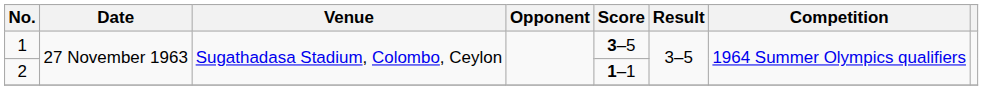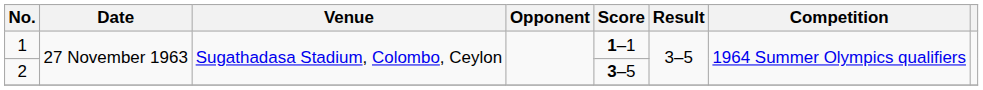 <table class="wikitable plainrowheaders sortable">
 <tr>
 <th scope="col">No.</th>
 <th scope="col">Date</th>
 <th scope="col">Venue</th>
 <th scope="col">Opponent</th>
 <th scope="col">Score</th>
 <th scope="col">Result</th>
 <th scope="col">Competition</th>
 <th scope="col" class="unsortable"></th>
 </tr>
 <tr>
 <td align="center">1</td>
 <td rowspan="2">27 November 1963</td>
 <td rowspan="2"><a href='#'>Sugathadasa Stadium</a>, <a href='#'>Colombo</a>, Ceylon</td>
 <td rowspan="2"></td>
-<td align="center"><strong>3</strong>–5</td>
+<td align="center"><strong>1</strong>–1</td>
 <td rowspan="2" align="center">3–5</td>
 <td rowspan="2"><a href='#'>1964 Summer Olympics qualifiers</a></td>
 <td rowspan="2"></td>
 </tr>
 <tr>
 <td align="center">2</td>
-<td align="center"><strong>1</strong>–1</td>
+<td align="center"><strong>3</strong>–5</td>
 </tr>
 <tr>
 </tr>
 </table>
